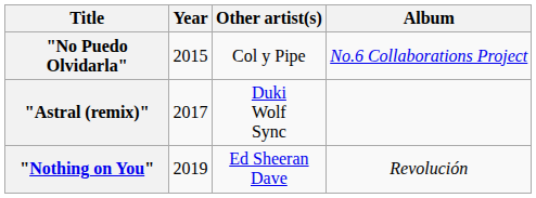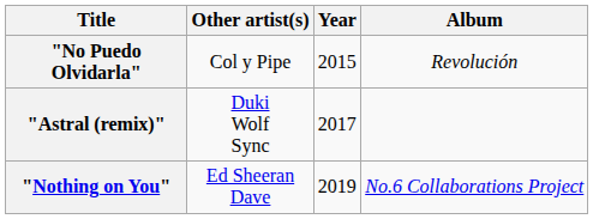 <table class="wikitable plainrowheaders" style="text-align:center;">
 <tr>
 <th scope="col" style="width:9em">Title</th>
+<th scope="col">Other artist(s)</th>
 <th scope="col">Year</th>
-<th scope="col">Other artist(s)</th>
 <th scope="col">Album</th>
 </tr>
 <tr>
 <th scope="row">"No Puedo Olvidarla"</th>
+<td>Col y Pipe</td>
 <td>2015</td>
-<td>Col y Pipe</td>
-<td><em><a href='#'>No.6 Collaborations Project</a></em></td>
+<td><em>Revolución</em></td>
 </tr>
 <tr>
 <th scope="row">"Astral (remix)"</th>
+<td><a href='#'>Duki</a><br>Wolf<br>Sync</td>
 <td>2017</td>
-<td><a href='#'>Duki</a><br>Wolf<br>Sync</td>
 <td></td>
 </tr>
 <tr>
 <th scope="row">"<a href='#'>Nothing on You</a>"</th>
+<td><a href='#'>Ed Sheeran</a><br><a href='#'>Dave</a></td>
 <td>2019</td>
-<td><a href='#'>Ed Sheeran</a><br><a href='#'>Dave</a></td>
-<td><em>Revolución</em></td>
+<td><em><a href='#'>No.6 Collaborations Project</a></em></td>
 </tr>
 </table>
